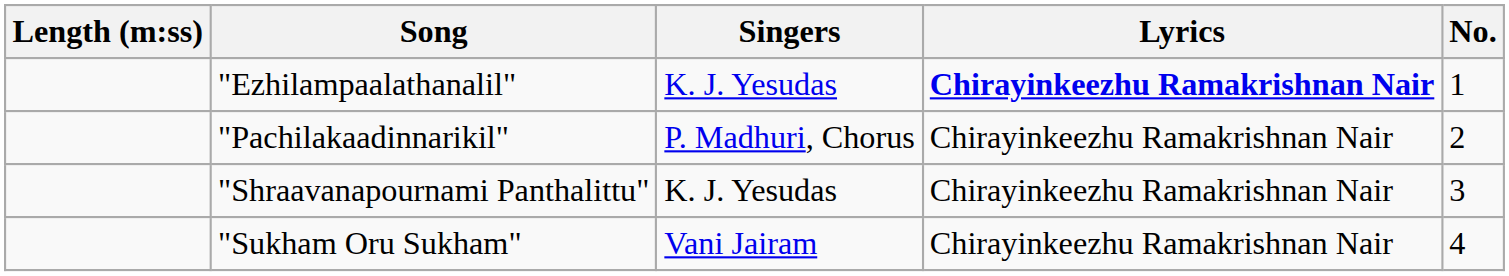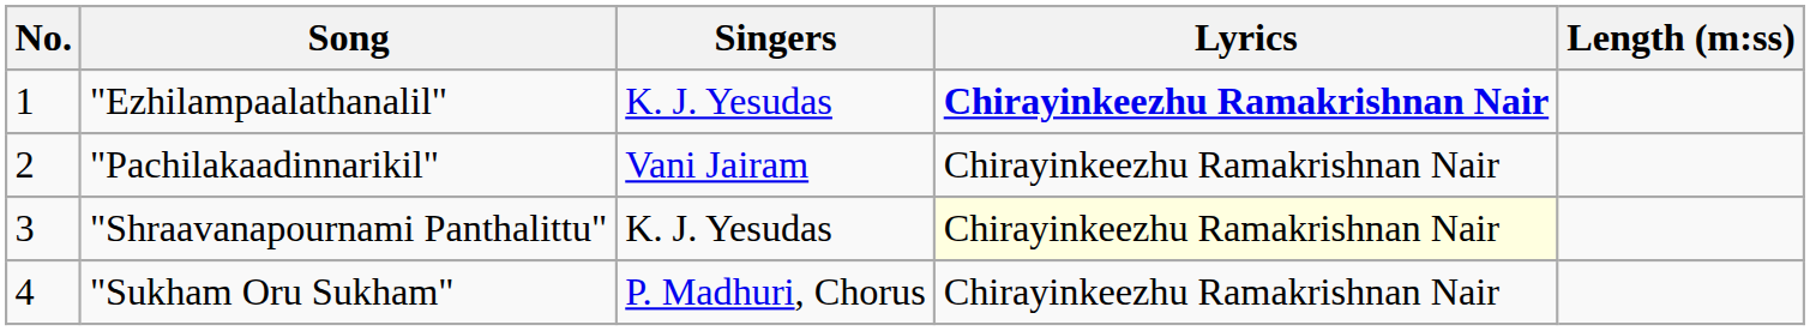 <table class="wikitable" style="font-size:95%;">
 <tr>
-<th>Length (m:ss)</th>
+<th>No.</th>
 <th>Song</th>
 <th>Singers</th>
 <th>Lyrics</th>
-<th>No.</th>
+<th>Length (m:ss)</th>
 </tr>
 <tr>
-<td></td>
+<td>1</td>
 <td>"Ezhilampaalathanalil"</td>
 <td><a href='#'>K. J. Yesudas</a></td>
 <td><strong><a href='#'>Chirayinkeezhu Ramakrishnan Nair</a></strong></td>
-<td>1</td>
+<td></td>
 </tr>
 <tr>
+<td>2</td>
+<td>"Pachilakaadinnarikil"</td>
+<td><a href='#'>Vani Jairam</a></td>
+<td>Chirayinkeezhu Ramakrishnan Nair</td>
 <td></td>
-<td>"Pachilakaadinnarikil"</td>
+</tr>
+<tr>
+<td>3</td>
+<td>"Shraavanapournami Panthalittu"</td>
+<td>K. J. Yesudas</td>
+<td style="background: lightyellow;">Chirayinkeezhu Ramakrishnan Nair</td>
+<td></td>
+</tr>
+<tr>
+<td>4</td>
+<td>"Sukham Oru Sukham"</td>
 <td><a href='#'>P. Madhuri</a>, Chorus</td>
 <td>Chirayinkeezhu Ramakrishnan Nair</td>
-<td>2</td>
-</tr>
-<tr>
 <td></td>
-<td>"Shraavanapournami Panthalittu"</td>
-<td>K. J. Yesudas</td>
-<td>Chirayinkeezhu Ramakrishnan Nair</td>
-<td>3</td>
-</tr>
-<tr>
-<td></td>
-<td>"Sukham Oru Sukham"</td>
-<td><a href='#'>Vani Jairam</a></td>
-<td>Chirayinkeezhu Ramakrishnan Nair</td>
-<td>4</td>
 </tr>
 </table>
